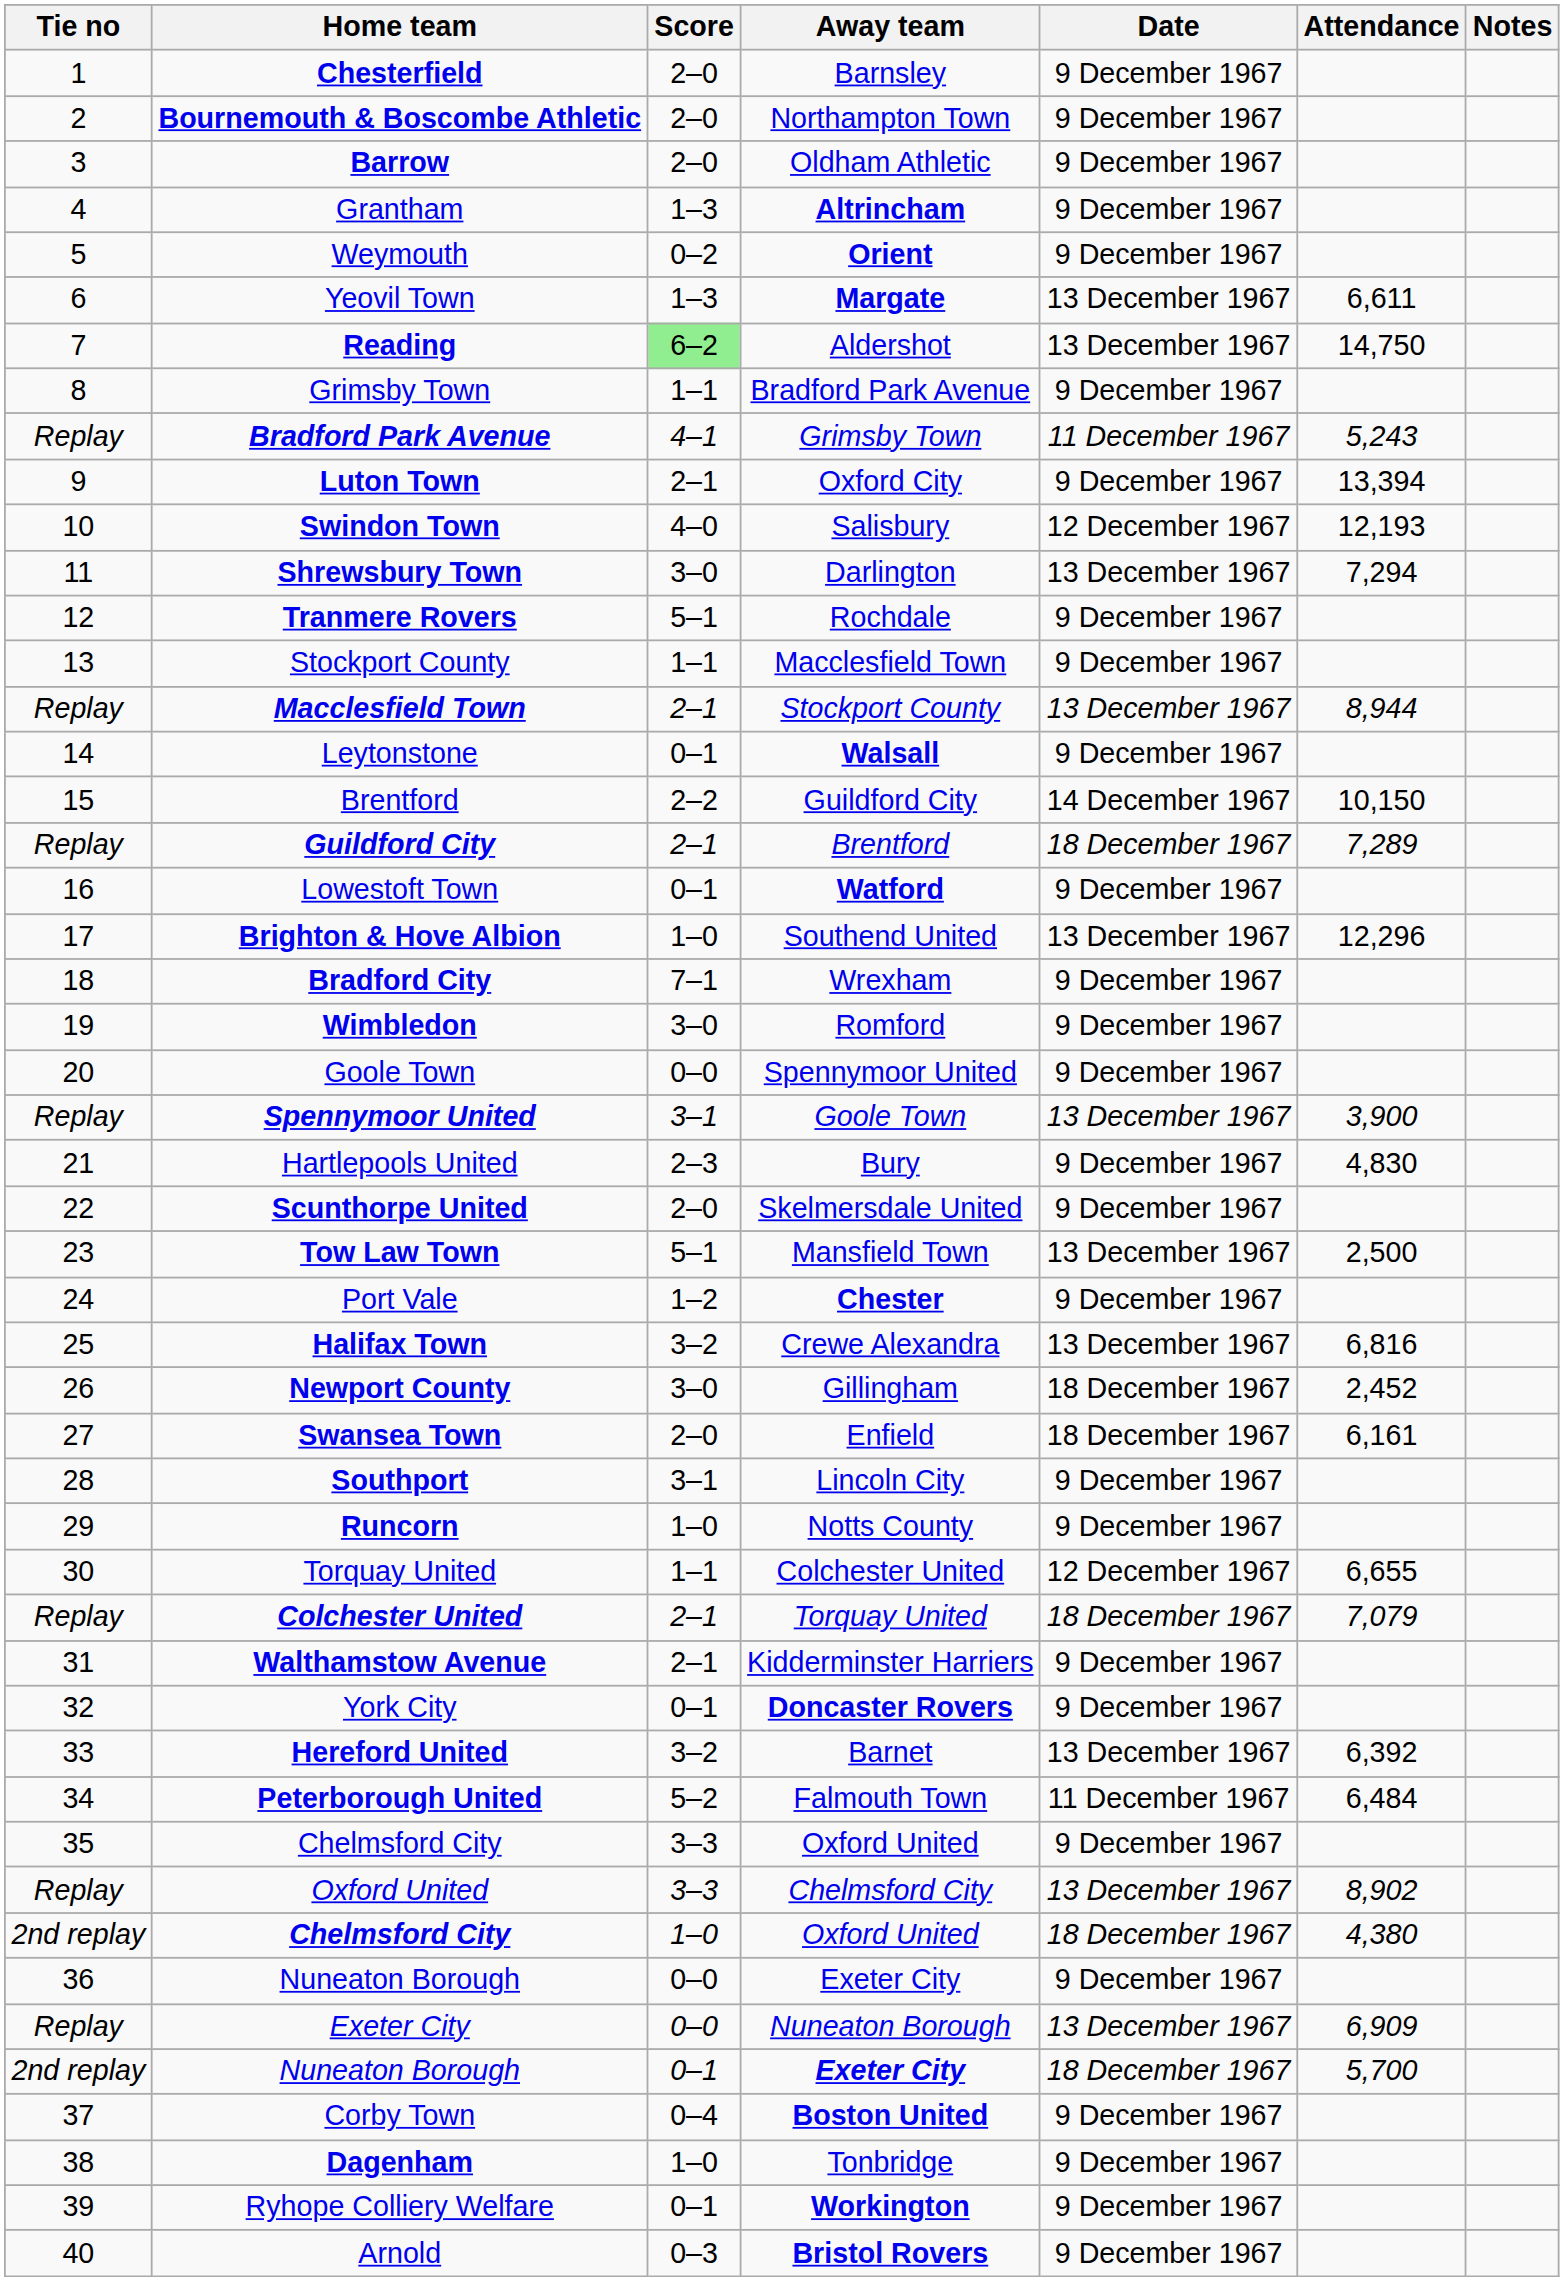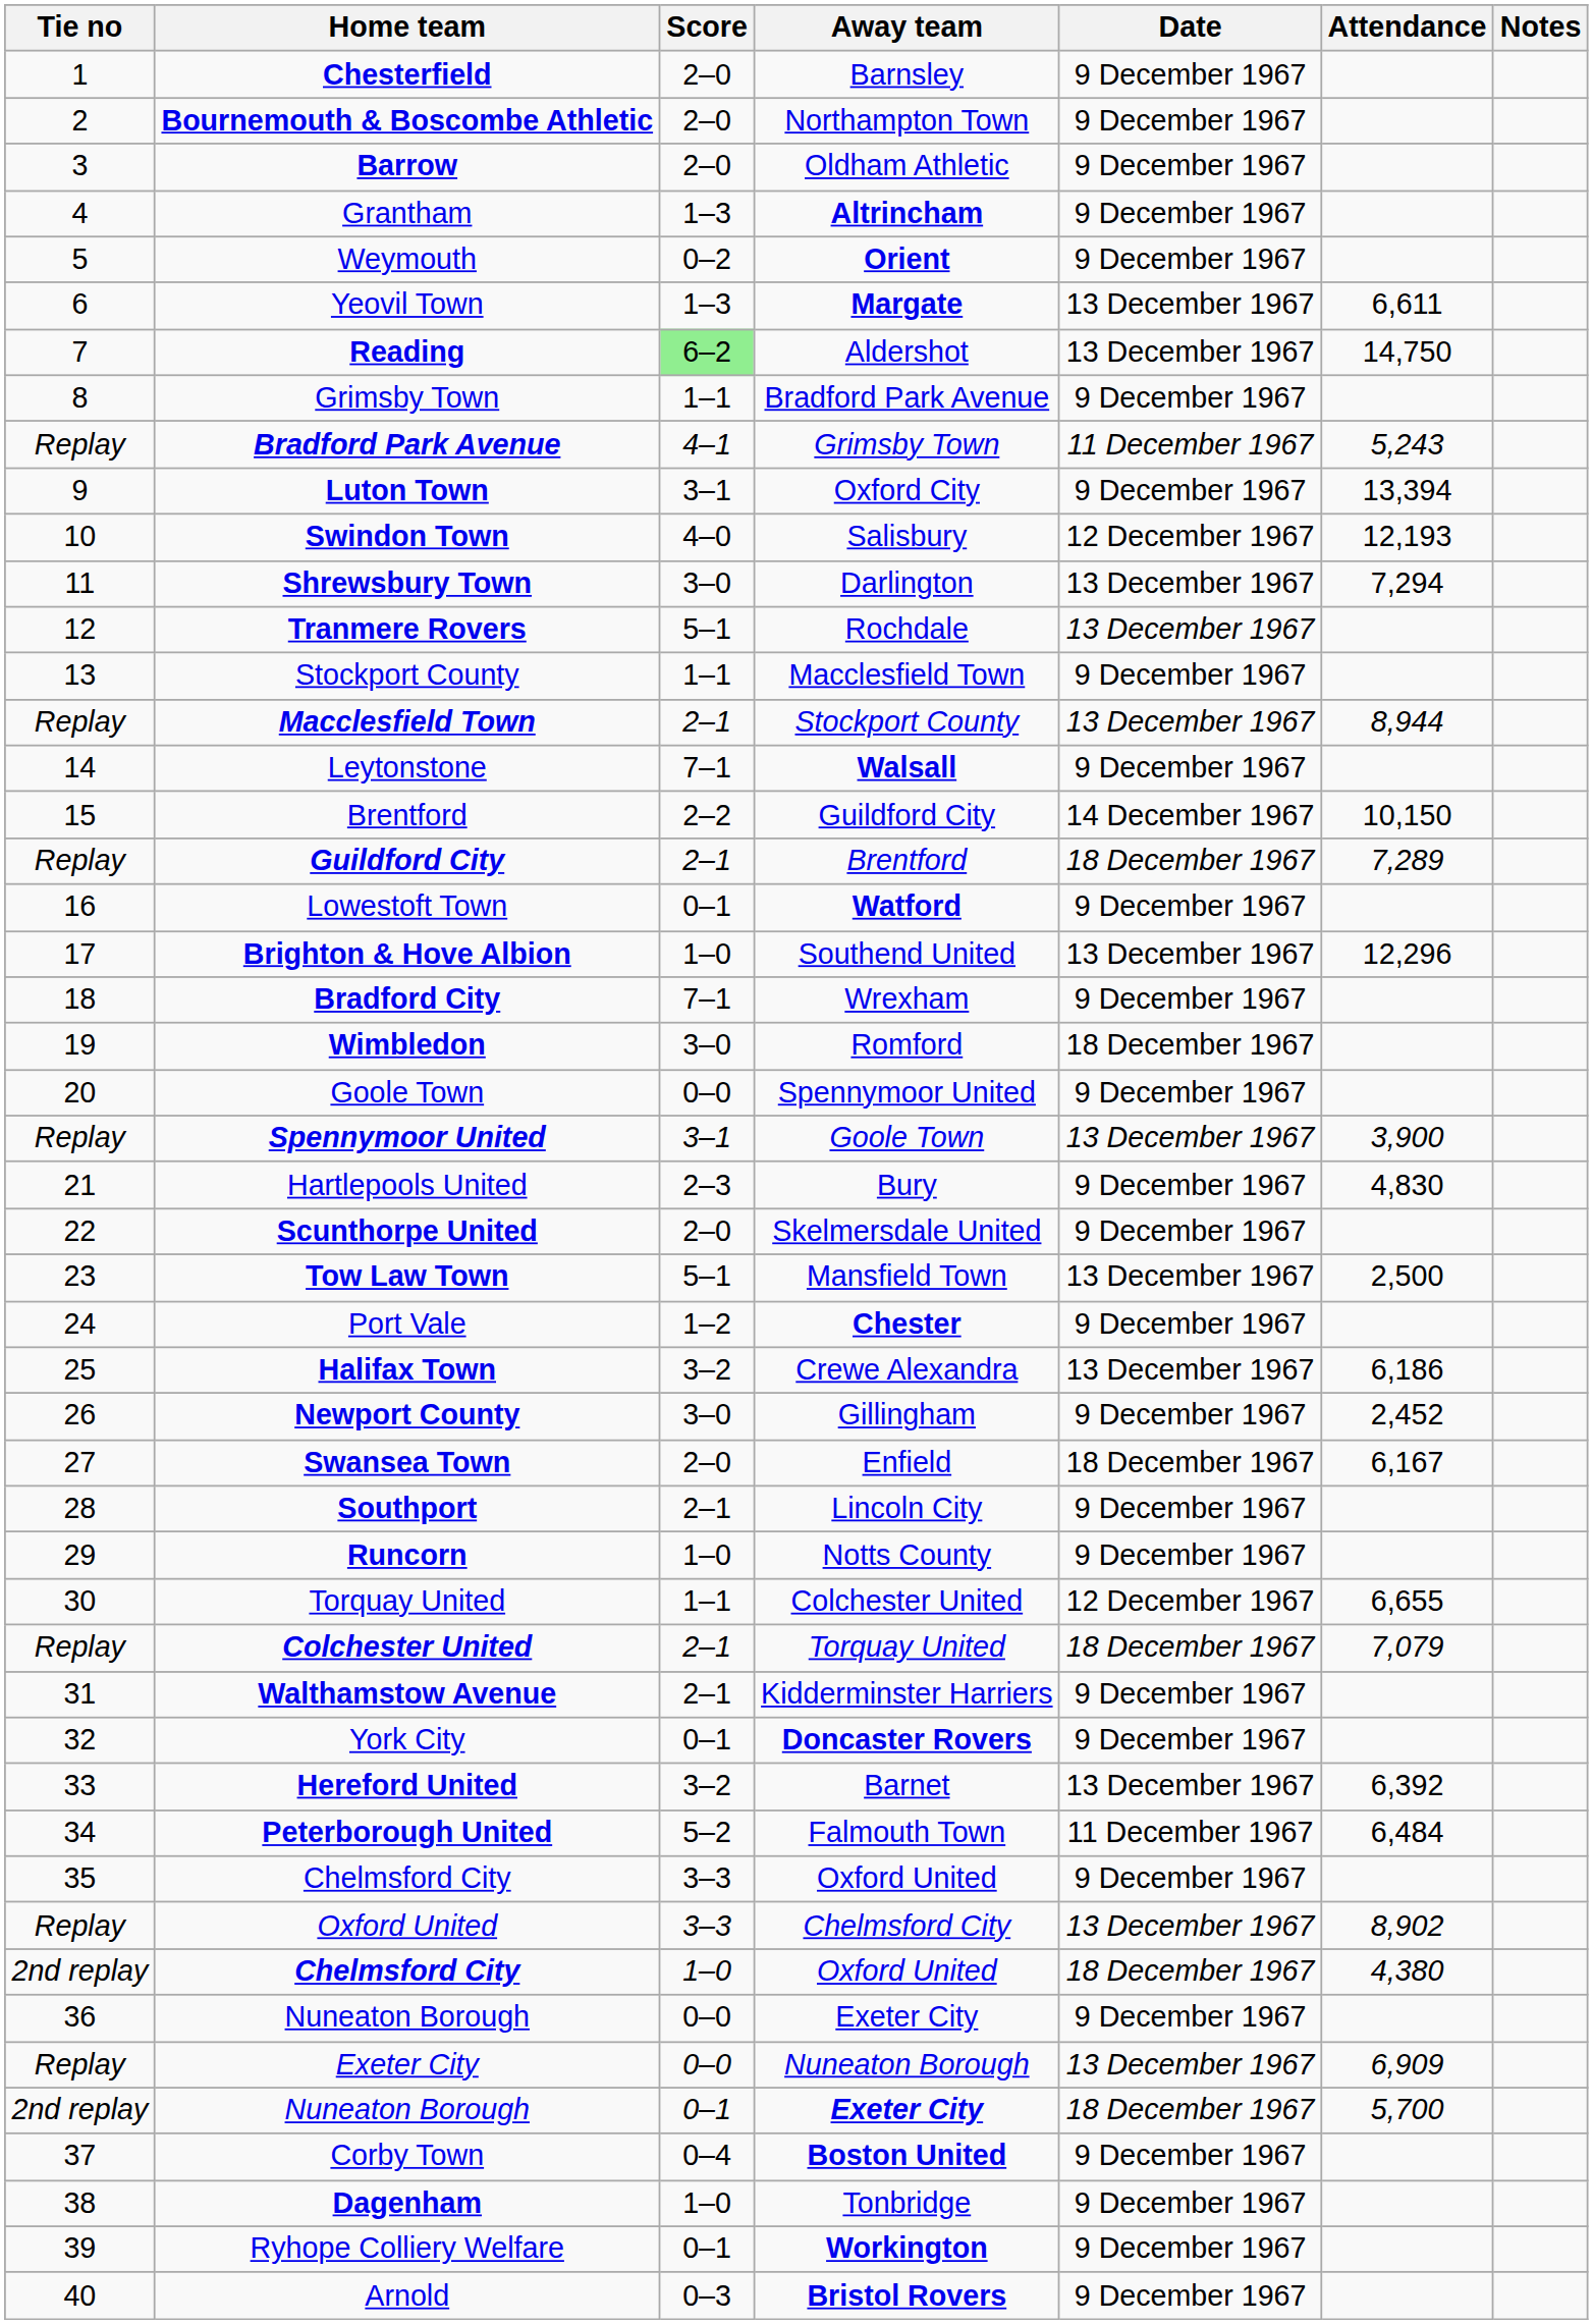 <table class="wikitable" style="text-align: center">
 <tr>
 <th>Tie no</th>
 <th>Home team</th>
 <th>Score</th>
 <th>Away team</th>
 <th>Date</th>
 <th>Attendance</th>
 <th>Notes</th>
 </tr>
 <tr>
 <td>1</td>
 <td><strong><a href='#'>Chesterfield</a></strong></td>
 <td>2–0</td>
 <td><a href='#'>Barnsley</a></td>
 <td>9 December 1967</td>
 <td></td>
 <td></td>
 </tr>
 <tr>
 <td>2</td>
 <td><strong><a href='#'>Bournemouth & Boscombe Athletic</a></strong></td>
 <td>2–0</td>
 <td><a href='#'>Northampton Town</a></td>
 <td>9 December 1967</td>
 <td></td>
 <td></td>
 </tr>
 <tr>
 <td>3</td>
 <td><strong><a href='#'>Barrow</a></strong></td>
 <td>2–0</td>
 <td><a href='#'>Oldham Athletic</a></td>
 <td>9 December 1967</td>
 <td></td>
 <td></td>
 </tr>
 <tr>
 <td>4</td>
 <td><a href='#'>Grantham</a></td>
 <td>1–3</td>
 <td><strong><a href='#'>Altrincham</a></strong></td>
 <td>9 December 1967</td>
 <td></td>
 <td></td>
 </tr>
 <tr>
 <td>5</td>
 <td><a href='#'>Weymouth</a></td>
 <td>0–2</td>
 <td><strong><a href='#'>Orient</a></strong></td>
 <td>9 December 1967</td>
 <td></td>
 <td></td>
 </tr>
 <tr>
 <td>6</td>
 <td><a href='#'>Yeovil Town</a></td>
 <td>1–3</td>
 <td><strong><a href='#'>Margate</a></strong></td>
 <td>13 December 1967</td>
 <td>6,611</td>
 <td></td>
 </tr>
 <tr>
 <td>7</td>
 <td><strong><a href='#'>Reading</a></strong></td>
 <td style="background: lightgreen;">6–2</td>
 <td><a href='#'>Aldershot</a></td>
 <td>13 December 1967</td>
 <td>14,750</td>
 <td></td>
 </tr>
 <tr>
 <td>8</td>
 <td><a href='#'>Grimsby Town</a></td>
 <td>1–1</td>
 <td><a href='#'>Bradford Park Avenue</a></td>
 <td>9 December 1967</td>
 <td></td>
 <td></td>
 </tr>
 <tr>
 <td><em>Replay</em></td>
 <td><strong><em><a href='#'>Bradford Park Avenue</a></em></strong></td>
 <td><em>4–1</em></td>
 <td><em><a href='#'>Grimsby Town</a></em></td>
 <td><em>11 December 1967</em></td>
 <td><em>5,243</em></td>
 <td></td>
 </tr>
 <tr>
 <td>9</td>
 <td><strong><a href='#'>Luton Town</a></strong></td>
-<td>2–1</td>
+<td>3–1</td>
 <td><a href='#'>Oxford City</a></td>
 <td>9 December 1967</td>
 <td>13,394</td>
 <td></td>
 </tr>
 <tr>
 <td>10</td>
 <td><strong><a href='#'>Swindon Town</a></strong></td>
 <td>4–0</td>
 <td><a href='#'>Salisbury</a></td>
 <td>12 December 1967</td>
 <td>12,193</td>
 <td></td>
 </tr>
 <tr>
 <td>11</td>
 <td><strong><a href='#'>Shrewsbury Town</a></strong></td>
 <td>3–0</td>
 <td><a href='#'>Darlington</a></td>
 <td>13 December 1967</td>
 <td>7,294</td>
 <td></td>
 </tr>
 <tr>
 <td>12</td>
 <td><strong><a href='#'>Tranmere Rovers</a></strong></td>
 <td>5–1</td>
 <td><a href='#'>Rochdale</a></td>
-<td>9 December 1967</td>
+<td><em>13 December 1967</em></td>
 <td></td>
 <td></td>
 </tr>
 <tr>
 <td>13</td>
 <td><a href='#'>Stockport County</a></td>
 <td>1–1</td>
 <td><a href='#'>Macclesfield Town</a></td>
 <td>9 December 1967</td>
 <td></td>
 <td></td>
 </tr>
 <tr>
 <td><em>Replay</em></td>
 <td><strong><em><a href='#'>Macclesfield Town</a></em></strong></td>
 <td><em>2–1</em></td>
 <td><em><a href='#'>Stockport County</a></em></td>
 <td><em>13 December 1967</em></td>
 <td><em>8,944</em></td>
 <td></td>
 </tr>
 <tr>
 <td>14</td>
 <td><a href='#'>Leytonstone</a></td>
-<td>0–1</td>
+<td>7–1</td>
 <td><strong><a href='#'>Walsall</a></strong></td>
 <td>9 December 1967</td>
 <td></td>
 <td></td>
 </tr>
 <tr>
 <td>15</td>
 <td><a href='#'>Brentford</a></td>
 <td>2–2</td>
 <td><a href='#'>Guildford City</a></td>
 <td>14 December 1967</td>
 <td>10,150</td>
 <td></td>
 </tr>
 <tr>
 <td><em>Replay</em></td>
 <td><strong><em><a href='#'>Guildford City</a></em></strong></td>
 <td><em>2–1</em></td>
 <td><em><a href='#'>Brentford</a></em></td>
 <td><em>18 December 1967</em></td>
 <td><em>7,289</em></td>
 <td></td>
 </tr>
 <tr>
 <td>16</td>
 <td><a href='#'>Lowestoft Town</a></td>
 <td>0–1</td>
 <td><strong><a href='#'>Watford</a></strong></td>
 <td>9 December 1967</td>
 <td></td>
 <td></td>
 </tr>
 <tr>
 <td>17</td>
 <td><strong><a href='#'>Brighton & Hove Albion</a></strong></td>
 <td>1–0</td>
 <td><a href='#'>Southend United</a></td>
 <td>13 December 1967</td>
 <td>12,296</td>
 <td></td>
 </tr>
 <tr>
 <td>18</td>
 <td><strong><a href='#'>Bradford City</a></strong></td>
 <td>7–1</td>
 <td><a href='#'>Wrexham</a></td>
 <td>9 December 1967</td>
 <td></td>
 <td></td>
 </tr>
 <tr>
 <td>19</td>
 <td><strong><a href='#'>Wimbledon</a></strong></td>
 <td>3–0</td>
 <td><a href='#'>Romford</a></td>
-<td>9 December 1967</td>
+<td>18 December 1967</td>
 <td></td>
 <td></td>
 </tr>
 <tr>
 <td>20</td>
 <td><a href='#'>Goole Town</a></td>
 <td>0–0</td>
 <td><a href='#'>Spennymoor United</a></td>
 <td>9 December 1967</td>
 <td></td>
 <td></td>
 </tr>
 <tr>
 <td><em>Replay</em></td>
 <td><strong><em><a href='#'>Spennymoor United</a></em></strong></td>
 <td><em>3–1</em></td>
 <td><em><a href='#'>Goole Town</a></em></td>
 <td><em>13 December 1967</em></td>
 <td><em>3,900</em></td>
 <td></td>
 </tr>
 <tr>
 <td>21</td>
 <td><a href='#'>Hartlepools United</a></td>
 <td>2–3</td>
 <td><a href='#'>Bury</a></td>
 <td>9 December 1967</td>
 <td>4,830</td>
 <td></td>
 </tr>
 <tr>
 <td>22</td>
 <td><strong><a href='#'>Scunthorpe United</a></strong></td>
 <td>2–0</td>
 <td><a href='#'>Skelmersdale United</a></td>
 <td>9 December 1967</td>
 <td></td>
 <td></td>
 </tr>
 <tr>
 <td>23</td>
 <td><strong><a href='#'>Tow Law Town</a></strong></td>
 <td>5–1</td>
 <td><a href='#'>Mansfield Town</a></td>
 <td>13 December 1967</td>
 <td>2,500</td>
 <td></td>
 </tr>
 <tr>
 <td>24</td>
 <td><a href='#'>Port Vale</a></td>
 <td>1–2</td>
 <td><strong><a href='#'>Chester</a></strong></td>
 <td>9 December 1967</td>
 <td></td>
 <td></td>
 </tr>
 <tr>
 <td>25</td>
 <td><strong><a href='#'>Halifax Town</a></strong></td>
 <td>3–2</td>
 <td><a href='#'>Crewe Alexandra</a></td>
 <td>13 December 1967</td>
-<td>6,816</td>
+<td>6,186</td>
 <td></td>
 </tr>
 <tr>
 <td>26</td>
 <td><strong><a href='#'>Newport County</a></strong></td>
 <td>3–0</td>
 <td><a href='#'>Gillingham</a></td>
-<td>18 December 1967</td>
+<td>9 December 1967</td>
 <td>2,452</td>
 <td></td>
 </tr>
 <tr>
 <td>27</td>
 <td><strong><a href='#'>Swansea Town</a></strong></td>
 <td>2–0</td>
 <td><a href='#'>Enfield</a></td>
 <td>18 December 1967</td>
-<td>6,161</td>
+<td>6,167</td>
 <td></td>
 </tr>
 <tr>
 <td>28</td>
 <td><strong><a href='#'>Southport</a></strong></td>
-<td>3–1</td>
+<td>2–1</td>
 <td><a href='#'>Lincoln City</a></td>
 <td>9 December 1967</td>
 <td></td>
 <td></td>
 </tr>
 <tr>
 <td>29</td>
 <td><strong><a href='#'>Runcorn</a></strong></td>
 <td>1–0</td>
 <td><a href='#'>Notts County</a></td>
 <td>9 December 1967</td>
 <td></td>
 <td></td>
 </tr>
 <tr>
 <td>30</td>
 <td><a href='#'>Torquay United</a></td>
 <td>1–1</td>
 <td><a href='#'>Colchester United</a></td>
 <td>12 December 1967</td>
 <td>6,655</td>
 <td></td>
 </tr>
 <tr>
 <td><em>Replay</em></td>
 <td><strong><em><a href='#'>Colchester United</a></em></strong></td>
 <td><em>2–1</em></td>
 <td><em><a href='#'>Torquay United</a></em></td>
 <td><em>18 December 1967</em></td>
 <td><em>7,079</em></td>
 <td></td>
 </tr>
 <tr>
 <td>31</td>
 <td><strong><a href='#'>Walthamstow Avenue</a></strong></td>
 <td>2–1</td>
 <td><a href='#'>Kidderminster Harriers</a></td>
 <td>9 December 1967</td>
 <td></td>
 <td></td>
 </tr>
 <tr>
 <td>32</td>
 <td><a href='#'>York City</a></td>
 <td>0–1</td>
 <td><strong><a href='#'>Doncaster Rovers</a></strong></td>
 <td>9 December 1967</td>
 <td></td>
 <td></td>
 </tr>
 <tr>
 <td>33</td>
 <td><strong><a href='#'>Hereford United</a></strong></td>
 <td>3–2</td>
 <td><a href='#'>Barnet</a></td>
 <td>13 December 1967</td>
 <td>6,392</td>
 <td></td>
 </tr>
 <tr>
 <td>34</td>
 <td><strong><a href='#'>Peterborough United</a></strong></td>
 <td>5–2</td>
 <td><a href='#'>Falmouth Town</a></td>
 <td>11 December 1967</td>
 <td>6,484</td>
 <td></td>
 </tr>
 <tr>
 <td>35</td>
 <td><a href='#'>Chelmsford City</a></td>
 <td>3–3</td>
 <td><a href='#'>Oxford United</a></td>
 <td>9 December 1967</td>
 <td></td>
 <td></td>
 </tr>
 <tr>
 <td><em>Replay</em></td>
 <td><em><a href='#'>Oxford United</a></em></td>
 <td><em>3–3</em></td>
 <td><em><a href='#'>Chelmsford City</a></em></td>
 <td><em>13 December 1967</em></td>
 <td><em>8,902</em></td>
 <td></td>
 </tr>
 <tr>
 <td><em>2nd replay</em></td>
 <td><strong><em><a href='#'>Chelmsford City</a></em></strong></td>
 <td><em>1–0</em></td>
 <td><em><a href='#'>Oxford United</a></em></td>
 <td><em>18 December 1967</em></td>
 <td><em>4,380</em></td>
 <td></td>
 </tr>
 <tr>
 <td>36</td>
 <td><a href='#'>Nuneaton Borough</a></td>
 <td>0–0</td>
 <td><a href='#'>Exeter City</a></td>
 <td>9 December 1967</td>
 <td></td>
 <td></td>
 </tr>
 <tr>
 <td><em>Replay</em></td>
 <td><em><a href='#'>Exeter City</a></em></td>
 <td><em>0–0</em></td>
 <td><em><a href='#'>Nuneaton Borough</a></em></td>
 <td><em>13 December 1967</em></td>
 <td><em>6,909</em></td>
 <td></td>
 </tr>
 <tr>
 <td><em>2nd replay</em></td>
 <td><em><a href='#'>Nuneaton Borough</a></em></td>
 <td><em>0–1</em></td>
 <td><strong><em><a href='#'>Exeter City</a></em></strong></td>
 <td><em>18 December 1967</em></td>
 <td><em>5,700</em></td>
 <td></td>
 </tr>
 <tr>
 <td>37</td>
 <td><a href='#'>Corby Town</a></td>
 <td>0–4</td>
 <td><strong><a href='#'>Boston United</a></strong></td>
 <td>9 December 1967</td>
 <td></td>
 <td></td>
 </tr>
 <tr>
 <td>38</td>
 <td><strong><a href='#'>Dagenham</a></strong></td>
 <td>1–0</td>
 <td><a href='#'>Tonbridge</a></td>
 <td>9 December 1967</td>
 <td></td>
 <td></td>
 </tr>
 <tr>
 <td>39</td>
 <td><a href='#'>Ryhope Colliery Welfare</a></td>
 <td>0–1</td>
 <td><strong><a href='#'>Workington</a></strong></td>
 <td>9 December 1967</td>
 <td></td>
 <td></td>
 </tr>
 <tr>
 <td>40</td>
 <td><a href='#'>Arnold</a></td>
 <td>0–3</td>
 <td><strong><a href='#'>Bristol Rovers</a></strong></td>
 <td>9 December 1967</td>
 <td></td>
 <td></td>
 </tr>
 </table>
